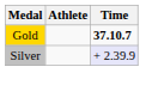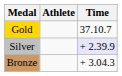 <table class="wikitable">
 <tr>
 <th>Medal</th>
 <th>Athlete</th>
 <th>Time</th>
 </tr>
 <tr>
 <td style="text-align:center;background-color:gold;">Gold</td>
 <td></td>
-<td><strong>37.10.7</strong></td>
+<td>37.10.7</td>
 </tr>
 <tr>
 <td style="text-align:center;background-color:silver;">Silver</td>
 <td></td>
 <td style="background: lavender;">+ 2.39.9</td>
 </tr>
+<tr>
+<td style="text-align:center;background-color:#CC9966;">Bronze</td>
+<td></td>
+<td>+ 3.04.3</td>
+</tr>
 </table>
